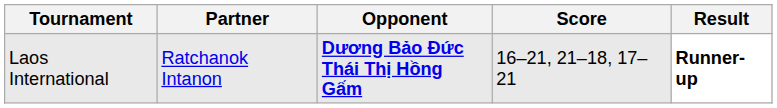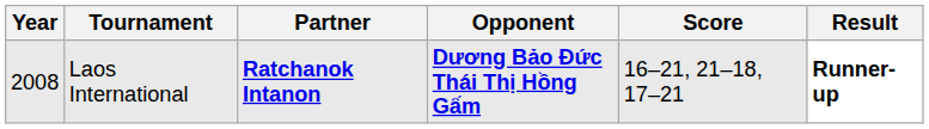 <table class="sortable wikitable" style="font-size: 90%;">
 <tr>
+<th>Year</th>
 <th>Tournament</th>
 <th>Partner</th>
 <th>Opponent</th>
 <th>Score</th>
 <th>Result</th>
 </tr>
 <tr style="background:#E9E9E9">
+<td align="center">2008</td>
 <td align="left">Laos International</td>
-<td align="left"> <a href='#'>Ratchanok Intanon</a></td>
+<td align="left"><strong> <a href='#'>Ratchanok Intanon</a></strong></td>
 <td align="left"><strong> <a href='#'>Dương Bảo Đức</a> <br>  <a href='#'>Thái Thị Hồng Gấm</a></strong></td>
 <td align="left">16–21, 21–18, 17–21</td>
 <td style="text-align:left; background:white"> <strong>Runner-up</strong></td>
 </tr>
 </table>
